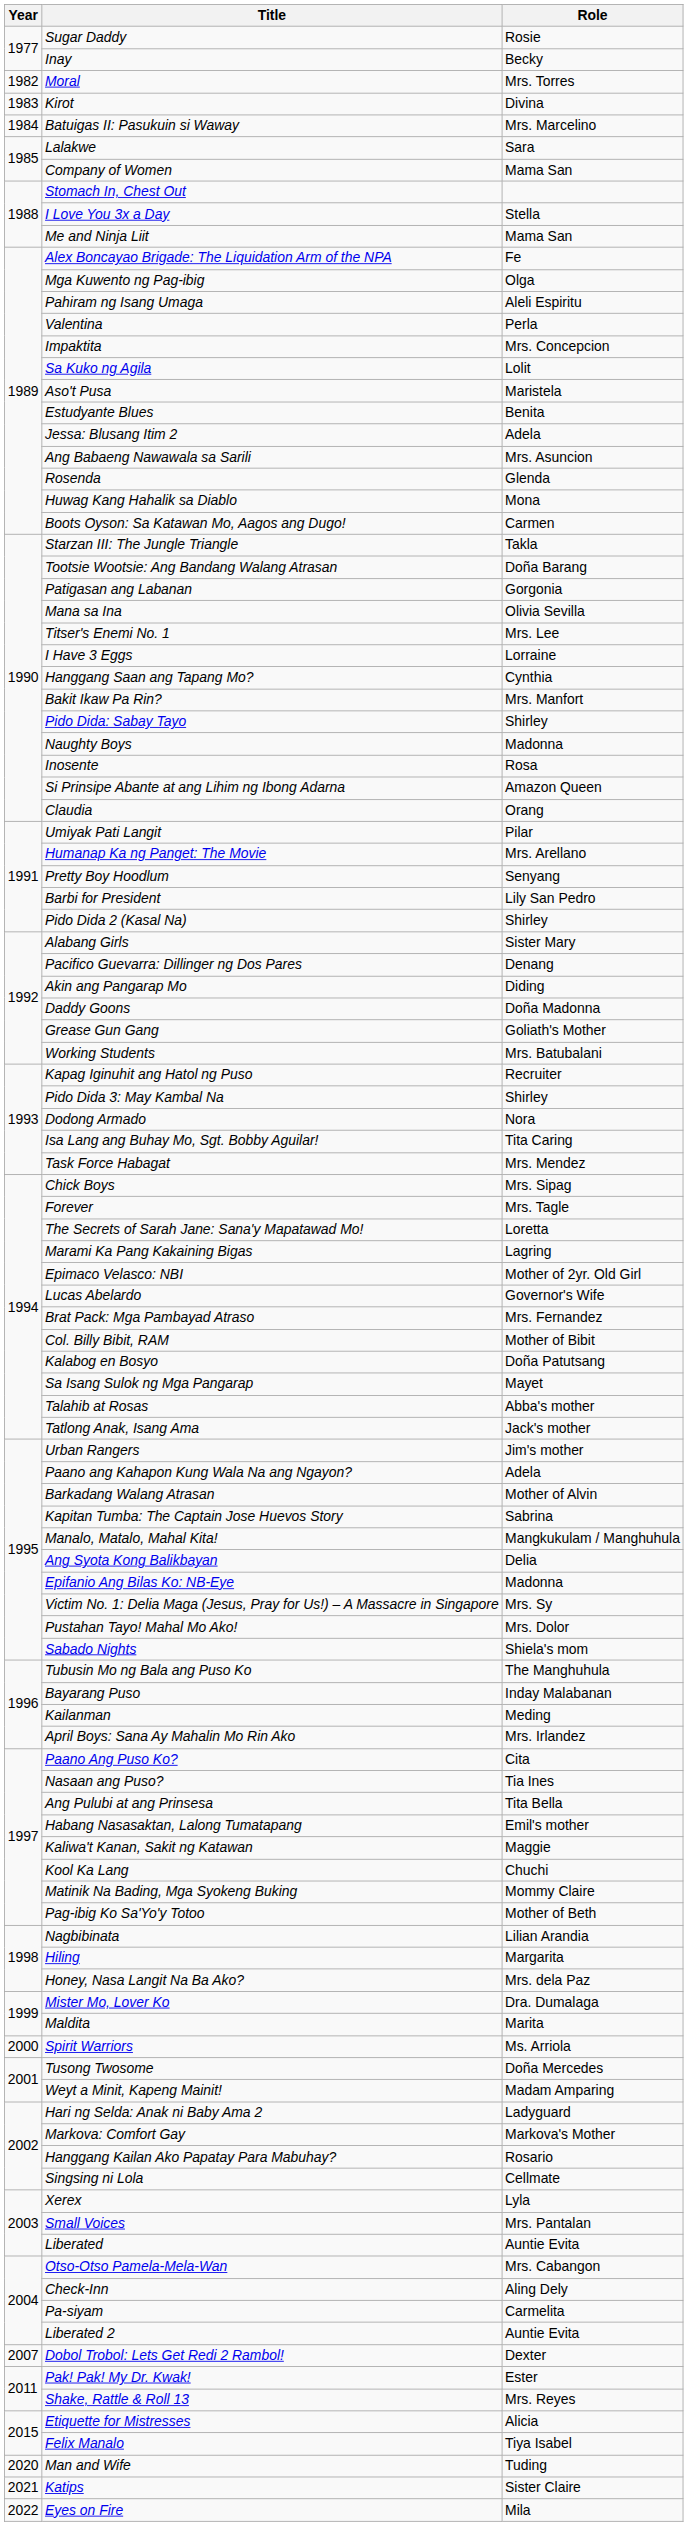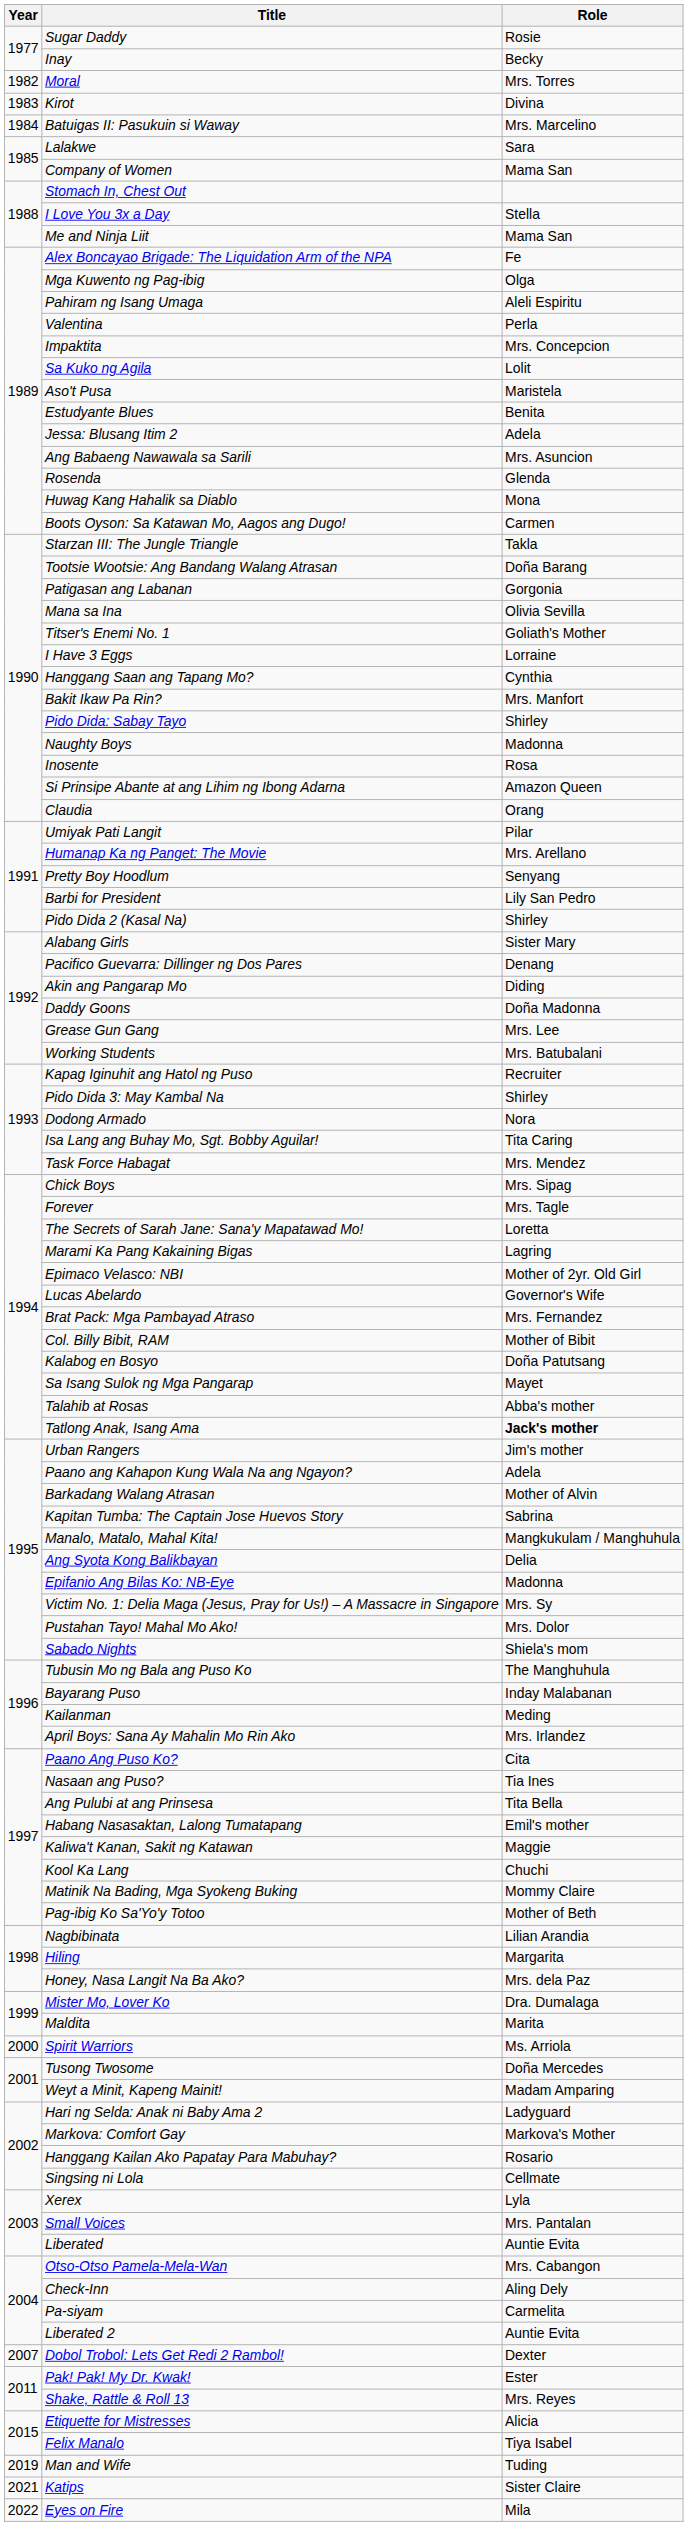 <table class="wikitable sortable">
 <tr>
 <th>Year</th>
 <th>Title</th>
 <th>Role</th>
 </tr>
 <tr>
 <td rowspan="2">1977</td>
 <td><em>Sugar Daddy</em></td>
 <td>Rosie</td>
 </tr>
 <tr>
 <td><em>Inay</em></td>
 <td>Becky</td>
 </tr>
 <tr>
 <td>1982</td>
 <td><em><a href='#'>Moral</a></em></td>
 <td>Mrs. Torres</td>
 </tr>
 <tr>
 <td>1983</td>
 <td><em>Kirot</em></td>
 <td>Divina</td>
 </tr>
 <tr>
 <td>1984</td>
 <td><em>Batuigas II: Pasukuin si Waway</em></td>
 <td>Mrs. Marcelino</td>
 </tr>
 <tr>
 <td rowspan="2">1985</td>
 <td><em>Lalakwe</em></td>
 <td>Sara</td>
 </tr>
 <tr>
 <td><em>Company of Women</em></td>
 <td>Mama San</td>
 </tr>
 <tr>
 <td rowspan="3">1988</td>
 <td><em><a href='#'>Stomach In, Chest Out</a></em></td>
 <td></td>
 </tr>
 <tr>
 <td><em><a href='#'>I Love You 3x a Day</a></em></td>
 <td>Stella</td>
 </tr>
 <tr>
 <td><em>Me and Ninja Liit</em></td>
 <td>Mama San</td>
 </tr>
 <tr>
 <td rowspan="13">1989</td>
 <td><em><a href='#'>Alex Boncayao Brigade: The Liquidation Arm of the NPA</a></em></td>
 <td>Fe</td>
 </tr>
 <tr>
 <td><em>Mga Kuwento ng Pag-ibig</em></td>
 <td>Olga</td>
 </tr>
 <tr>
 <td><em>Pahiram ng Isang Umaga</em></td>
 <td>Aleli Espiritu</td>
 </tr>
 <tr>
 <td><em>Valentina</em></td>
 <td>Perla</td>
 </tr>
 <tr>
 <td><em>Impaktita</em></td>
 <td>Mrs. Concepcion</td>
 </tr>
 <tr>
 <td><em><a href='#'>Sa Kuko ng Agila</a></em></td>
 <td>Lolit</td>
 </tr>
 <tr>
 <td><em>Aso't Pusa</em></td>
 <td>Maristela</td>
 </tr>
 <tr>
 <td><em>Estudyante Blues</em></td>
 <td>Benita</td>
 </tr>
 <tr>
 <td><em>Jessa: Blusang Itim 2</em></td>
 <td>Adela</td>
 </tr>
 <tr>
 <td><em>Ang Babaeng Nawawala sa Sarili</em></td>
 <td>Mrs. Asuncion</td>
 </tr>
 <tr>
 <td><em>Rosenda</em></td>
 <td>Glenda</td>
 </tr>
 <tr>
 <td><em>Huwag Kang Hahalik sa Diablo</em></td>
 <td>Mona</td>
 </tr>
 <tr>
 <td><em>Boots Oyson: Sa Katawan Mo, Aagos ang Dugo!</em></td>
 <td>Carmen</td>
 </tr>
 <tr>
 <td rowspan="13">1990</td>
 <td><em>Starzan III: The Jungle Triangle</em></td>
 <td>Takla</td>
 </tr>
 <tr>
 <td><em>Tootsie Wootsie: Ang Bandang Walang Atrasan</em></td>
 <td>Doña Barang</td>
 </tr>
 <tr>
 <td><em>Patigasan ang Labanan</em></td>
 <td>Gorgonia</td>
 </tr>
 <tr>
 <td><em>Mana sa Ina</em></td>
 <td>Olivia Sevilla</td>
 </tr>
 <tr>
 <td><em>Titser's Enemi No. 1</em></td>
-<td>Mrs. Lee</td>
+<td>Goliath's Mother</td>
 </tr>
 <tr>
 <td><em>I Have 3 Eggs</em></td>
 <td>Lorraine</td>
 </tr>
 <tr>
 <td><em>Hanggang Saan ang Tapang Mo?</em></td>
 <td>Cynthia</td>
 </tr>
 <tr>
 <td><em>Bakit Ikaw Pa Rin?</em></td>
 <td>Mrs. Manfort</td>
 </tr>
 <tr>
 <td><em><a href='#'>Pido Dida: Sabay Tayo</a></em></td>
 <td>Shirley</td>
 </tr>
 <tr>
 <td><em>Naughty Boys</em></td>
 <td>Madonna</td>
 </tr>
 <tr>
 <td><em>Inosente</em></td>
 <td>Rosa</td>
 </tr>
 <tr>
 <td><em>Si Prinsipe Abante at ang Lihim ng Ibong Adarna</em></td>
 <td>Amazon Queen</td>
 </tr>
 <tr>
 <td><em>Claudia</em></td>
 <td>Orang</td>
 </tr>
 <tr>
 <td rowspan="5">1991</td>
 <td><em>Umiyak Pati Langit</em></td>
 <td>Pilar</td>
 </tr>
 <tr>
 <td><em><a href='#'>Humanap Ka ng Panget: The Movie</a></em></td>
 <td>Mrs. Arellano</td>
 </tr>
 <tr>
 <td><em>Pretty Boy Hoodlum</em></td>
 <td>Senyang</td>
 </tr>
 <tr>
 <td><em>Barbi for President</em></td>
 <td>Lily San Pedro</td>
 </tr>
 <tr>
 <td><em>Pido Dida 2 (Kasal Na)</em></td>
 <td>Shirley</td>
 </tr>
 <tr>
 <td rowspan="6">1992</td>
 <td><em>Alabang Girls</em></td>
 <td>Sister Mary</td>
 </tr>
 <tr>
 <td><em>Pacifico Guevarra: Dillinger ng Dos Pares</em></td>
 <td>Denang</td>
 </tr>
 <tr>
 <td><em>Akin ang Pangarap Mo</em></td>
 <td>Diding</td>
 </tr>
 <tr>
 <td><em>Daddy Goons</em></td>
 <td>Doña Madonna</td>
 </tr>
 <tr>
 <td><em>Grease Gun Gang</em></td>
-<td>Goliath's Mother</td>
+<td>Mrs. Lee</td>
 </tr>
 <tr>
 <td><em>Working Students</em></td>
 <td>Mrs. Batubalani</td>
 </tr>
 <tr>
 <td rowspan="5">1993</td>
 <td><em>Kapag Iginuhit ang Hatol ng Puso</em></td>
 <td>Recruiter</td>
 </tr>
 <tr>
 <td><em>Pido Dida 3: May Kambal Na</em></td>
 <td>Shirley</td>
 </tr>
 <tr>
 <td><em>Dodong Armado</em></td>
 <td>Nora</td>
 </tr>
 <tr>
 <td><em>Isa Lang ang Buhay Mo, Sgt. Bobby Aguilar!</em></td>
 <td>Tita Caring</td>
 </tr>
 <tr>
 <td><em>Task Force Habagat</em></td>
 <td>Mrs. Mendez</td>
 </tr>
 <tr>
 <td rowspan="12">1994</td>
 <td><em>Chick Boys</em></td>
 <td>Mrs. Sipag</td>
 </tr>
 <tr>
 <td><em>Forever</em></td>
 <td>Mrs. Tagle</td>
 </tr>
 <tr>
 <td><em>The Secrets of Sarah Jane: Sana'y Mapatawad Mo!</em></td>
 <td>Loretta</td>
 </tr>
 <tr>
 <td><em>Marami Ka Pang Kakaining Bigas</em></td>
 <td>Lagring</td>
 </tr>
 <tr>
 <td><em>Epimaco Velasco: NBI</em></td>
 <td>Mother of 2yr. Old Girl</td>
 </tr>
 <tr>
 <td><em>Lucas Abelardo</em></td>
 <td>Governor's Wife</td>
 </tr>
 <tr>
 <td><em>Brat Pack: Mga Pambayad Atraso</em></td>
 <td>Mrs. Fernandez</td>
 </tr>
 <tr>
 <td><em>Col. Billy Bibit, RAM</em></td>
 <td>Mother of Bibit</td>
 </tr>
 <tr>
 <td><em>Kalabog en Bosyo</em></td>
 <td>Doña Patutsang</td>
 </tr>
 <tr>
 <td><em>Sa Isang Sulok ng Mga Pangarap</em></td>
 <td>Mayet</td>
 </tr>
 <tr>
 <td><em>Talahib at Rosas</em></td>
 <td>Abba's mother</td>
 </tr>
 <tr>
 <td><em>Tatlong Anak, Isang Ama</em></td>
-<td>Jack's mother</td>
+<td><strong>Jack's mother</strong></td>
 </tr>
 <tr>
 <td rowspan="10">1995</td>
 <td><em>Urban Rangers</em></td>
 <td>Jim's mother</td>
 </tr>
 <tr>
 <td><em>Paano ang Kahapon Kung Wala Na ang Ngayon?</em></td>
 <td>Adela</td>
 </tr>
 <tr>
 <td><em>Barkadang Walang Atrasan</em></td>
 <td>Mother of Alvin</td>
 </tr>
 <tr>
 <td><em>Kapitan Tumba: The Captain Jose Huevos Story</em></td>
 <td>Sabrina</td>
 </tr>
 <tr>
 <td><em>Manalo, Matalo, Mahal Kita!</em></td>
 <td>Mangkukulam / Manghuhula</td>
 </tr>
 <tr>
 <td><em><a href='#'>Ang Syota Kong Balikbayan</a></em></td>
 <td>Delia</td>
 </tr>
 <tr>
 <td><em><a href='#'>Epifanio Ang Bilas Ko: NB-Eye</a></em></td>
 <td>Madonna</td>
 </tr>
 <tr>
 <td><em>Victim No. 1: Delia Maga (Jesus, Pray for Us!) – A Massacre in Singapore</em></td>
 <td>Mrs. Sy</td>
 </tr>
 <tr>
 <td><em>Pustahan Tayo! Mahal Mo Ako!</em></td>
 <td>Mrs. Dolor</td>
 </tr>
 <tr>
 <td><em><a href='#'>Sabado Nights</a></em></td>
 <td>Shiela's mom</td>
 </tr>
 <tr>
 <td rowspan="4">1996</td>
 <td><em>Tubusin Mo ng Bala ang Puso Ko</em></td>
 <td>The Manghuhula</td>
 </tr>
 <tr>
 <td><em>Bayarang Puso</em></td>
 <td>Inday Malabanan</td>
 </tr>
 <tr>
 <td><em>Kailanman</em></td>
 <td>Meding</td>
 </tr>
 <tr>
 <td><em>April Boys: Sana Ay Mahalin Mo Rin Ako</em></td>
 <td>Mrs. Irlandez</td>
 </tr>
 <tr>
 <td rowspan="8">1997</td>
 <td><em><a href='#'>Paano Ang Puso Ko?</a></em></td>
 <td>Cita</td>
 </tr>
 <tr>
 <td><em>Nasaan ang Puso?</em></td>
 <td>Tia Ines</td>
 </tr>
 <tr>
 <td><em>Ang Pulubi at ang Prinsesa</em></td>
 <td>Tita Bella</td>
 </tr>
 <tr>
 <td><em>Habang Nasasaktan, Lalong Tumatapang</em></td>
 <td>Emil's mother</td>
 </tr>
 <tr>
 <td><em>Kaliwa't Kanan, Sakit ng Katawan</em></td>
 <td>Maggie</td>
 </tr>
 <tr>
 <td><em>Kool Ka Lang</em></td>
 <td>Chuchi</td>
 </tr>
 <tr>
 <td><em>Matinik Na Bading, Mga Syokeng Buking</em></td>
 <td>Mommy Claire</td>
 </tr>
 <tr>
 <td><em>Pag-ibig Ko Sa'Yo'y Totoo</em></td>
 <td>Mother of Beth</td>
 </tr>
 <tr>
 <td rowspan="3">1998</td>
 <td><em>Nagbibinata</em></td>
 <td>Lilian Arandia</td>
 </tr>
 <tr>
 <td><em><a href='#'>Hiling</a></em></td>
 <td>Margarita</td>
 </tr>
 <tr>
 <td><em>Honey, Nasa Langit Na Ba Ako?</em></td>
 <td>Mrs. dela Paz</td>
 </tr>
 <tr>
 <td rowspan="2">1999</td>
 <td><em><a href='#'>Mister Mo, Lover Ko</a></em></td>
 <td>Dra. Dumalaga</td>
 </tr>
 <tr>
 <td><em>Maldita</em></td>
 <td>Marita</td>
 </tr>
 <tr>
 <td>2000</td>
 <td><em><a href='#'>Spirit Warriors</a></em></td>
 <td>Ms. Arriola</td>
 </tr>
 <tr>
 <td rowspan="2">2001</td>
 <td><em>Tusong Twosome</em></td>
 <td>Doña Mercedes</td>
 </tr>
 <tr>
 <td><em>Weyt a Minit, Kapeng Mainit!</em></td>
 <td>Madam Amparing</td>
 </tr>
 <tr>
 <td rowspan="4">2002</td>
 <td><em>Hari ng Selda: Anak ni Baby Ama 2</em></td>
 <td>Ladyguard</td>
 </tr>
 <tr>
 <td><em>Markova: Comfort Gay</em></td>
 <td>Markova's Mother</td>
 </tr>
 <tr>
 <td><em>Hanggang Kailan Ako Papatay Para Mabuhay?</em></td>
 <td>Rosario</td>
 </tr>
 <tr>
 <td><em>Singsing ni Lola</em></td>
 <td>Cellmate</td>
 </tr>
 <tr>
 <td rowspan="3">2003</td>
 <td><em>Xerex</em></td>
 <td>Lyla</td>
 </tr>
 <tr>
 <td><em><a href='#'>Small Voices</a></em></td>
 <td>Mrs. Pantalan</td>
 </tr>
 <tr>
 <td><em>Liberated</em></td>
 <td>Auntie Evita</td>
 </tr>
 <tr>
 <td rowspan="4">2004</td>
 <td><em><a href='#'>Otso-Otso Pamela-Mela-Wan</a></em></td>
 <td>Mrs. Cabangon</td>
 </tr>
 <tr>
 <td><em>Check-Inn</em></td>
 <td>Aling Dely</td>
 </tr>
 <tr>
 <td><em>Pa-siyam</em></td>
 <td>Carmelita</td>
 </tr>
 <tr>
 <td><em>Liberated 2</em></td>
 <td>Auntie Evita</td>
 </tr>
 <tr>
 <td>2007</td>
 <td><em><a href='#'>Dobol Trobol: Lets Get Redi 2 Rambol!</a></em></td>
 <td>Dexter</td>
 </tr>
 <tr>
 <td rowspan="2">2011</td>
 <td><em><a href='#'>Pak! Pak! My Dr. Kwak!</a></em></td>
 <td>Ester</td>
 </tr>
 <tr>
 <td><em><a href='#'>Shake, Rattle & Roll 13</a></em></td>
 <td>Mrs. Reyes </td>
 </tr>
 <tr>
 <td rowspan="2">2015</td>
 <td><em><a href='#'>Etiquette for Mistresses</a></em></td>
 <td>Alicia</td>
 </tr>
 <tr>
 <td><em><a href='#'>Felix Manalo</a></em></td>
 <td>Tiya Isabel</td>
 </tr>
 <tr>
-<td>2020</td>
+<td>2019</td>
 <td><em>Man and Wife</em></td>
 <td>Tuding</td>
 </tr>
 <tr>
 <td>2021</td>
 <td><em><a href='#'>Katips</a></em></td>
 <td>Sister Claire</td>
 </tr>
 <tr>
 <td>2022</td>
 <td><em><a href='#'>Eyes on Fire</a></em></td>
 <td>Mila</td>
 </tr>
 </table>
